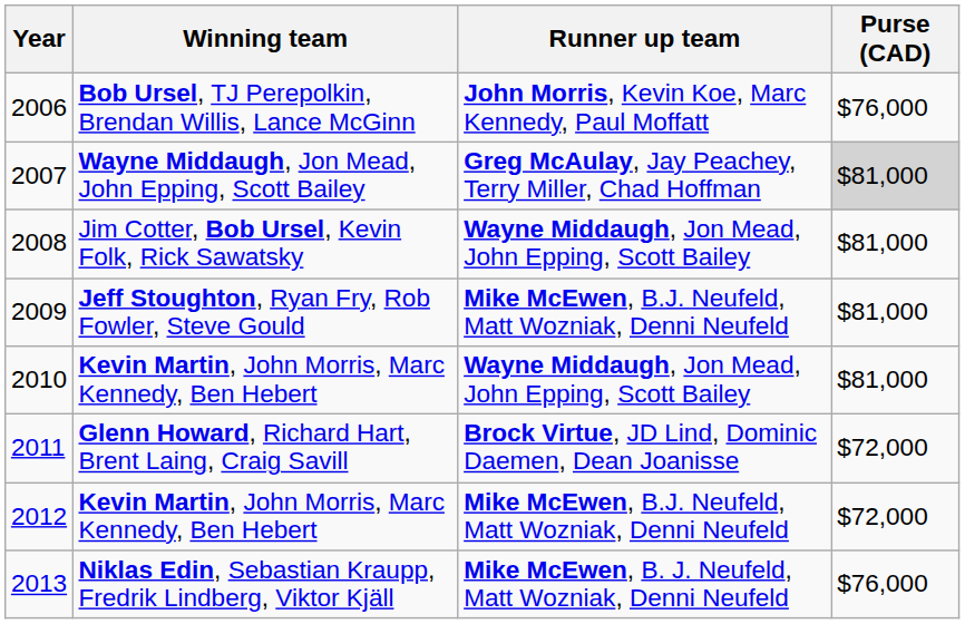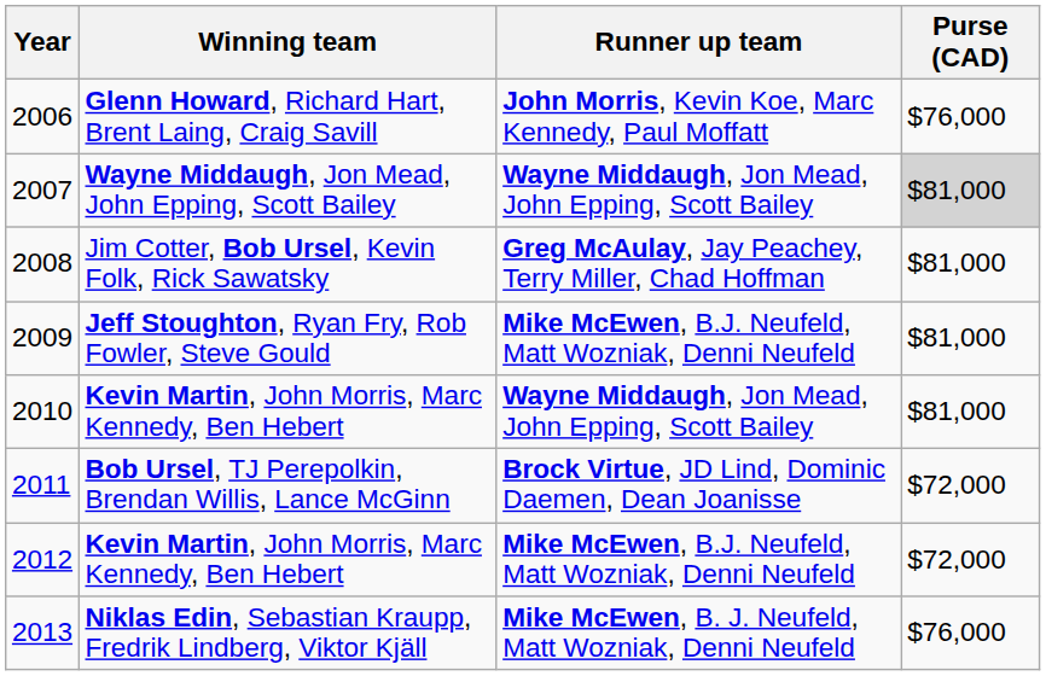 <table class="wikitable">
 <tr>
 <th>Year</th>
 <th>Winning team</th>
 <th>Runner up team</th>
 <th>Purse (CAD)</th>
 </tr>
 <tr>
 <td>2006</td>
-<td> <strong><a href='#'>Bob Ursel</a></strong>, <a href='#'>TJ Perepolkin</a>, <a href='#'>Brendan Willis</a>, <a href='#'>Lance McGinn</a></td>
+<td> <strong><a href='#'>Glenn Howard</a></strong>, <a href='#'>Richard Hart</a>, <a href='#'>Brent Laing</a>, <a href='#'>Craig Savill</a></td>
 <td> <strong><a href='#'>John Morris</a></strong>, <a href='#'>Kevin Koe</a>, <a href='#'>Marc Kennedy</a>, <a href='#'>Paul Moffatt</a></td>
 <td>$76,000</td>
 </tr>
 <tr>
 <td>2007</td>
 <td> <strong><a href='#'>Wayne Middaugh</a></strong>, <a href='#'>Jon Mead</a>, <a href='#'>John Epping</a>, <a href='#'>Scott Bailey</a></td>
-<td> <strong><a href='#'>Greg McAulay</a></strong>, <a href='#'>Jay Peachey</a>, <a href='#'>Terry Miller</a>, <a href='#'>Chad Hoffman</a></td>
+<td> <strong><a href='#'>Wayne Middaugh</a></strong>, <a href='#'>Jon Mead</a>, <a href='#'>John Epping</a>, <a href='#'>Scott Bailey</a></td>
 <td style="background: lightgrey;">$81,000</td>
 </tr>
 <tr>
 <td>2008</td>
 <td> <a href='#'>Jim Cotter</a>, <strong><a href='#'>Bob Ursel</a></strong>, <a href='#'>Kevin Folk</a>, <a href='#'>Rick Sawatsky</a></td>
-<td> <strong><a href='#'>Wayne Middaugh</a></strong>, <a href='#'>Jon Mead</a>, <a href='#'>John Epping</a>, <a href='#'>Scott Bailey</a></td>
+<td> <strong><a href='#'>Greg McAulay</a></strong>, <a href='#'>Jay Peachey</a>, <a href='#'>Terry Miller</a>, <a href='#'>Chad Hoffman</a></td>
 <td>$81,000</td>
 </tr>
 <tr>
 <td>2009</td>
 <td> <strong><a href='#'>Jeff Stoughton</a></strong>, <a href='#'>Ryan Fry</a>, <a href='#'>Rob Fowler</a>, <a href='#'>Steve Gould</a></td>
 <td> <strong><a href='#'>Mike McEwen</a></strong>, <a href='#'>B.J. Neufeld</a>, <a href='#'>Matt Wozniak</a>, <a href='#'>Denni Neufeld</a></td>
 <td>$81,000</td>
 </tr>
 <tr>
 <td>2010</td>
 <td> <strong><a href='#'>Kevin Martin</a></strong>, <a href='#'>John Morris</a>, <a href='#'>Marc Kennedy</a>, <a href='#'>Ben Hebert</a></td>
 <td> <strong><a href='#'>Wayne Middaugh</a></strong>, <a href='#'>Jon Mead</a>, <a href='#'>John Epping</a>, <a href='#'>Scott Bailey</a></td>
 <td>$81,000</td>
 </tr>
 <tr>
 <td><a href='#'>2011</a></td>
-<td> <strong><a href='#'>Glenn Howard</a></strong>, <a href='#'>Richard Hart</a>, <a href='#'>Brent Laing</a>, <a href='#'>Craig Savill</a></td>
+<td> <strong><a href='#'>Bob Ursel</a></strong>, <a href='#'>TJ Perepolkin</a>, <a href='#'>Brendan Willis</a>, <a href='#'>Lance McGinn</a></td>
 <td> <strong><a href='#'>Brock Virtue</a></strong>, <a href='#'>JD Lind</a>, <a href='#'>Dominic Daemen</a>, <a href='#'>Dean Joanisse</a></td>
 <td>$72,000</td>
 </tr>
 <tr>
 <td><a href='#'>2012</a></td>
 <td> <strong><a href='#'>Kevin Martin</a></strong>, <a href='#'>John Morris</a>, <a href='#'>Marc Kennedy</a>, <a href='#'>Ben Hebert</a></td>
 <td> <strong><a href='#'>Mike McEwen</a></strong>, <a href='#'>B.J. Neufeld</a>, <a href='#'>Matt Wozniak</a>, <a href='#'>Denni Neufeld</a></td>
 <td>$72,000</td>
 </tr>
 <tr>
 <td><a href='#'>2013</a></td>
 <td> <strong><a href='#'>Niklas Edin</a></strong>, <a href='#'>Sebastian Kraupp</a>, <a href='#'>Fredrik Lindberg</a>, <a href='#'>Viktor Kjäll</a></td>
 <td> <strong><a href='#'>Mike McEwen</a></strong>, <a href='#'>B. J. Neufeld</a>, <a href='#'>Matt Wozniak</a>, <a href='#'>Denni Neufeld</a></td>
 <td>$76,000</td>
 </tr>
 </table>
